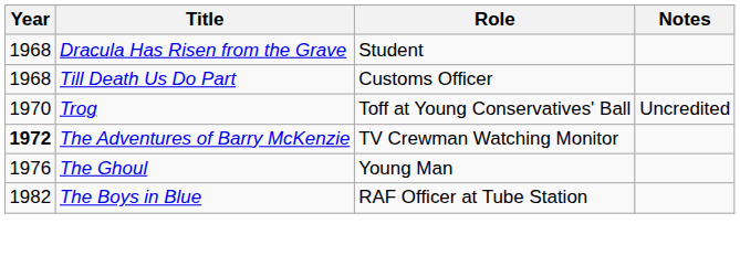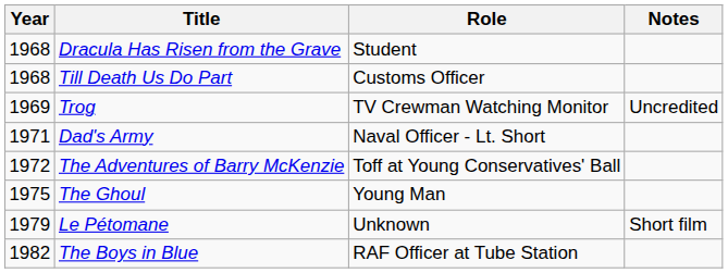 <table class="wikitable sortable">
 <tr>
 <th>Year</th>
 <th>Title</th>
 <th>Role</th>
 <th class="unsortable">Notes</th>
 </tr>
 <tr>
 <td>1968</td>
 <td><em><a href='#'>Dracula Has Risen from the Grave</a></em></td>
 <td>Student</td>
 <td></td>
 </tr>
 <tr>
 <td>1968</td>
 <td><em><a href='#'>Till Death Us Do Part</a></em></td>
 <td>Customs Officer</td>
 <td></td>
 </tr>
 <tr>
-<td>1970</td>
+<td>1969</td>
 <td><em><a href='#'>Trog</a></em></td>
-<td>Toff at Young Conservatives' Ball</td>
+<td>TV Crewman Watching Monitor</td>
 <td>Uncredited</td>
 </tr>
 <tr>
-<td><strong>1972</strong></td>
-<td><em><a href='#'>The Adventures of Barry McKenzie</a></em></td>
-<td>TV Crewman Watching Monitor</td>
+<td>1971</td>
+<td><em><a href='#'>Dad's Army</a></em></td>
+<td>Naval Officer - Lt. Short</td>
 <td></td>
 </tr>
 <tr>
-<td>1976</td>
+<td>1972</td>
+<td><em><a href='#'>The Adventures of Barry McKenzie</a></em></td>
+<td>Toff at Young Conservatives' Ball</td>
+<td></td>
+</tr>
+<tr>
+<td>1975</td>
 <td><em><a href='#'>The Ghoul</a></em></td>
 <td>Young Man</td>
 <td></td>
+</tr>
+<tr>
+<td>1979</td>
+<td><em><a href='#'>Le Pétomane</a></em></td>
+<td>Unknown</td>
+<td>Short film</td>
 </tr>
 <tr>
 <td>1982</td>
 <td><em><a href='#'>The Boys in Blue</a></em></td>
 <td>RAF Officer at Tube Station</td>
 <td></td>
 </tr>
 </table>
